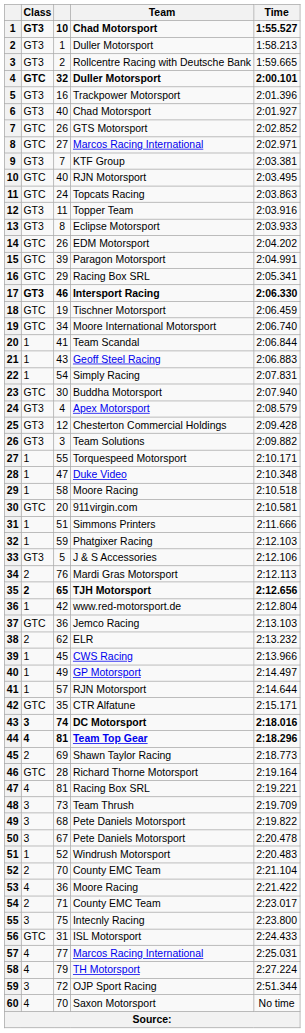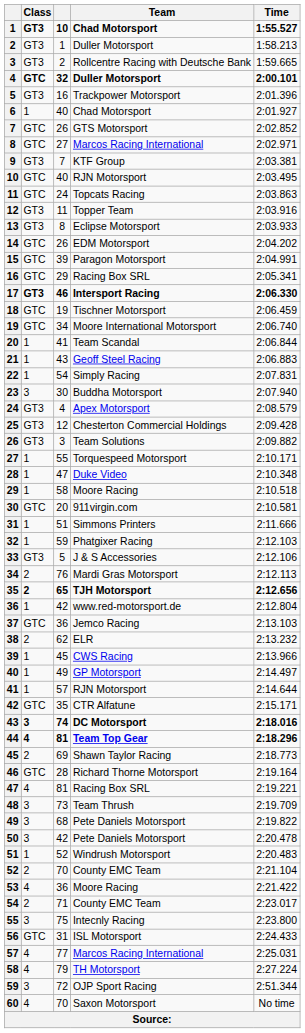 <table class="wikitable sortable" style="font-size: 85%;">
 <tr>
 <th scope="col"></th>
 <th scope="col">Class</th>
 <th scope="col"></th>
 <th scope="col">Team</th>
 <th scope="col">Time</th>
 </tr>
 <tr style="font-weight:bold">
 <th>1</th>
 <td>GT3</td>
 <td align="center">10</td>
 <td>Chad Motorsport</td>
 <td align="center">1:55.527</td>
 </tr>
 <tr>
 <th>2</th>
 <td>GT3</td>
 <td align="center">1</td>
 <td>Duller Motorsport</td>
 <td align="center">1:58.213</td>
 </tr>
 <tr>
 <th>3</th>
 <td>GT3</td>
 <td align="center">2</td>
 <td>Rollcentre Racing with Deutsche Bank</td>
 <td align="center">1:59.665</td>
 </tr>
 <tr style="font-weight:bold">
 <th>4</th>
 <td>GTC</td>
 <td align="center">32</td>
 <td>Duller Motorsport</td>
 <td align="center">2:00.101</td>
 </tr>
 <tr>
 <th>5</th>
 <td>GT3</td>
 <td align="center">16</td>
 <td>Trackpower Motorsport</td>
 <td align="center">2:01.396</td>
 </tr>
 <tr>
 <th>6</th>
-<td>GT3</td>
+<td>1</td>
 <td align="center">40</td>
 <td>Chad Motorsport</td>
 <td align="center">2:01.927</td>
 </tr>
 <tr>
 <th>7</th>
 <td>GTC</td>
 <td align="center">26</td>
 <td>GTS Motorsport</td>
 <td align="center">2:02.852</td>
 </tr>
 <tr>
 <th>8</th>
 <td>GTC</td>
 <td align="center">27</td>
 <td><a href='#'>Marcos Racing International</a></td>
 <td align="center">2:02.971</td>
 </tr>
 <tr>
 <th>9</th>
 <td>GT3</td>
 <td align="center">7</td>
 <td>KTF Group</td>
 <td align="center">2:03.381</td>
 </tr>
 <tr>
 <th>10</th>
 <td>GTC</td>
 <td align="center">40</td>
 <td>RJN Motorsport</td>
 <td align="center">2:03.495</td>
 </tr>
 <tr>
 <th>11</th>
 <td>GTC</td>
 <td align="center">24</td>
 <td>Topcats Racing</td>
 <td align="center">2:03.863</td>
 </tr>
 <tr>
 <th>12</th>
 <td>GT3</td>
 <td align="center">11</td>
 <td>Topper Team</td>
 <td align="center">2:03.916</td>
 </tr>
 <tr>
 <th>13</th>
 <td>GT3</td>
 <td align="center">8</td>
 <td>Eclipse Motorsport</td>
 <td align="center">2:03.933</td>
 </tr>
 <tr>
 <th>14</th>
 <td>GTC</td>
 <td align="center">26</td>
 <td>EDM Motorsport</td>
 <td align="center">2:04.202</td>
 </tr>
 <tr>
 <th>15</th>
 <td>GTC</td>
 <td align="center">39</td>
 <td>Paragon Motorsport</td>
 <td align="center">2:04.991</td>
 </tr>
 <tr>
 <th>16</th>
 <td>GTC</td>
 <td align="center">29</td>
 <td>Racing Box SRL</td>
 <td align="center">2:05.341</td>
 </tr>
 <tr style="font-weight:bold">
 <th>17</th>
 <td>GT3</td>
 <td align="center">46</td>
 <td>Intersport Racing</td>
 <td align="center">2:06.330</td>
 </tr>
 <tr>
 <th>18</th>
 <td>GTC</td>
 <td align="center">19</td>
 <td>Tischner Motorsport</td>
 <td align="center">2:06.459</td>
 </tr>
 <tr>
 <th>19</th>
 <td>GTC</td>
 <td align="center">34</td>
 <td>Moore International Motorsport</td>
 <td align="center">2:06.740</td>
 </tr>
 <tr>
 <th>20</th>
 <td>1</td>
 <td align="center">41</td>
 <td>Team Scandal</td>
 <td align="center">2:06.844</td>
 </tr>
 <tr>
 <th>21</th>
 <td>1</td>
 <td align="center">43</td>
 <td><a href='#'>Geoff Steel Racing</a></td>
 <td align="center">2:06.883</td>
 </tr>
 <tr>
 <th>22</th>
 <td>1</td>
 <td align="center">54</td>
 <td>Simply Racing</td>
 <td align="center">2:07.831</td>
 </tr>
 <tr>
 <th>23</th>
-<td>GTC</td>
+<td>3</td>
 <td align="center">30</td>
 <td>Buddha Motorsport</td>
 <td align="center">2:07.940</td>
 </tr>
 <tr>
 <th>24</th>
 <td>GT3</td>
 <td align="center">4</td>
 <td><a href='#'>Apex Motorsport</a></td>
 <td align="center">2:08.579</td>
 </tr>
 <tr>
 <th>25</th>
 <td>GT3</td>
 <td align="center">12</td>
 <td>Chesterton Commercial Holdings</td>
 <td align="center">2:09.428</td>
 </tr>
 <tr>
 <th>26</th>
 <td>GT3</td>
 <td align="center">3</td>
 <td>Team Solutions</td>
 <td align="center">2:09.882</td>
 </tr>
 <tr>
 <th>27</th>
 <td>1</td>
 <td align="center">55</td>
 <td>Torquespeed Motorsport</td>
 <td align="center">2:10.171</td>
 </tr>
 <tr>
 <th>28</th>
 <td>1</td>
 <td align="center">47</td>
 <td><a href='#'>Duke Video</a></td>
 <td align="center">2:10.348</td>
 </tr>
 <tr>
 <th>29</th>
 <td>1</td>
 <td align="center">58</td>
 <td>Moore Racing</td>
 <td align="center">2:10.518</td>
 </tr>
 <tr>
 <th>30</th>
 <td>GTC</td>
 <td align="center">20</td>
 <td>911virgin.com</td>
 <td align="center">2:10.581</td>
 </tr>
 <tr>
 <th>31</th>
 <td>1</td>
 <td align="center">51</td>
 <td>Simmons Printers</td>
 <td align="center">2:11.666</td>
 </tr>
 <tr>
 <th>32</th>
 <td>1</td>
 <td align="center">59</td>
 <td>Phatgixer Racing</td>
 <td align="center">2:12.103</td>
 </tr>
 <tr>
 <th>33</th>
 <td>GT3</td>
 <td align="center">5</td>
 <td>J & S Accessories</td>
 <td align="center">2:12.106</td>
 </tr>
 <tr>
 <th>34</th>
 <td>2</td>
 <td align="center">76</td>
 <td>Mardi Gras Motorsport</td>
 <td align="center">2:12.113</td>
 </tr>
 <tr style="font-weight:bold">
 <th>35</th>
 <td>2</td>
 <td align="center">65</td>
 <td>TJH Motorsport</td>
 <td align="center">2:12.656</td>
 </tr>
 <tr>
 <th>36</th>
 <td>1</td>
 <td align="center">42</td>
 <td>www.red-motorsport.de</td>
 <td align="center">2:12.804</td>
 </tr>
 <tr>
 <th>37</th>
 <td>GTC</td>
 <td align="center">36</td>
 <td>Jemco Racing</td>
 <td align="center">2:13.103</td>
 </tr>
 <tr>
 <th>38</th>
 <td>2</td>
 <td align="center">62</td>
 <td>ELR</td>
 <td align="center">2:13.232</td>
 </tr>
 <tr>
 <th>39</th>
 <td>1</td>
 <td align="center">45</td>
 <td><a href='#'>CWS Racing</a></td>
 <td align="center">2:13.966</td>
 </tr>
 <tr>
 <th>40</th>
 <td>1</td>
 <td align="center">49</td>
 <td><a href='#'>GP Motorsport</a></td>
 <td align="center">2:14.497</td>
 </tr>
 <tr>
 <th>41</th>
 <td>1</td>
 <td align="center">57</td>
 <td>RJN Motorsport</td>
 <td align="center">2:14.644</td>
 </tr>
 <tr>
 <th>42</th>
 <td>GTC</td>
 <td align="center">35</td>
 <td>CTR Alfatune</td>
 <td align="center">2:15.171</td>
 </tr>
 <tr style="font-weight:bold">
 <th>43</th>
 <td>3</td>
 <td align="center">74</td>
 <td>DC Motorsport</td>
 <td align="center">2:18.016</td>
 </tr>
 <tr style="font-weight:bold">
 <th>44</th>
 <td>4</td>
 <td align="center">81</td>
 <td><a href='#'>Team Top Gear</a></td>
 <td align="center">2:18.296</td>
 </tr>
 <tr>
 <th>45</th>
 <td>2</td>
 <td align="center">69</td>
 <td>Shawn Taylor Racing</td>
 <td align="center">2:18.773</td>
 </tr>
 <tr>
 <th>46</th>
 <td>GTC</td>
 <td align="center">28</td>
 <td>Richard Thorne Motorsport</td>
 <td align="center">2:19.164</td>
 </tr>
 <tr>
 <th>47</th>
 <td>4</td>
 <td align="center">81</td>
 <td>Racing Box SRL</td>
 <td align="center">2:19.221</td>
 </tr>
 <tr>
 <th>48</th>
 <td>3</td>
 <td align="center">73</td>
 <td>Team Thrush</td>
 <td align="center">2:19.709</td>
 </tr>
 <tr>
 <th>49</th>
 <td>3</td>
 <td align="center">68</td>
 <td>Pete Daniels Motorsport</td>
 <td align="center">2:19.822</td>
 </tr>
 <tr>
 <th>50</th>
 <td>3</td>
-<td align="center">67</td>
+<td align="center">42</td>
 <td>Pete Daniels Motorsport</td>
 <td align="center">2:20.478</td>
 </tr>
 <tr>
 <th>51</th>
 <td>1</td>
 <td align="center">52</td>
 <td>Windrush Motorsport</td>
 <td align="center">2:20.483</td>
 </tr>
 <tr>
 <th>52</th>
 <td>2</td>
 <td align="center">70</td>
 <td>County EMC Team</td>
 <td align="center">2:21.104</td>
 </tr>
 <tr>
 <th>53</th>
 <td>4</td>
 <td align="center">36</td>
 <td>Moore Racing</td>
 <td align="center">2:21.422</td>
 </tr>
 <tr>
 <th>54</th>
 <td>2</td>
 <td align="center">71</td>
 <td>County EMC Team</td>
 <td align="center">2:23.017</td>
 </tr>
 <tr>
 <th>55</th>
 <td>3</td>
 <td align="center">75</td>
 <td>Intecnly Racing</td>
 <td align="center">2:23.800</td>
 </tr>
 <tr>
 <th>56</th>
 <td>GTC</td>
 <td align="center">31</td>
 <td>ISL Motorsport</td>
 <td align="center">2:24.433</td>
 </tr>
 <tr>
 <th>57</th>
 <td>4</td>
 <td align="center">77</td>
 <td><a href='#'>Marcos Racing International</a></td>
 <td align="center">2:25.031</td>
 </tr>
 <tr>
 <th>58</th>
 <td>4</td>
 <td align="center">79</td>
 <td><a href='#'>TH Motorsport</a></td>
 <td align="center">2:27.224</td>
 </tr>
 <tr>
 <th>59</th>
 <td>3</td>
 <td align="center">72</td>
 <td>OJP Sport Racing</td>
 <td align="center">2:51.344</td>
 </tr>
 <tr>
 <th>60</th>
 <td>4</td>
 <td align="center">70</td>
 <td>Saxon Motorsport</td>
 <td align="center">No time</td>
 </tr>
 <tr>
 <th colspan=5>Source:</th>
 </tr>
 </table>
